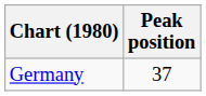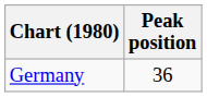 <table class="wikitable">
 <tr>
 <th align="left">Chart (1980)</th>
 <th align="left">Peak<br>position</th>
 </tr>
 <tr>
 <td align="left"><a href='#'>Germany</a></td>
-<td style="text-align:center;">37</td>
+<td style="text-align:center;">36</td>
 </tr>
 </table>
